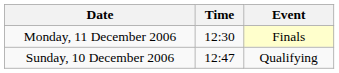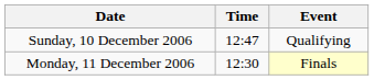 <table class = "wikitable" style="text-align:center;">
 <tr>
 <th width=220>Date</th>
 <th width=50>Time</th>
 <th width=100>Event</th>
 </tr>
 <tr>
+<td>Sunday, 10 December 2006</td>
+<td>12:47</td>
+<td>Qualifying</td>
+</tr>
+<tr>
 <td>Monday, 11 December 2006</td>
 <td>12:30</td>
 <td bgcolor=ffffcc>Finals</td>
 </tr>
-<tr>
-<td>Sunday, 10 December 2006</td>
-<td>12:47</td>
-<td>Qualifying</td>
-</tr>
 </table>
